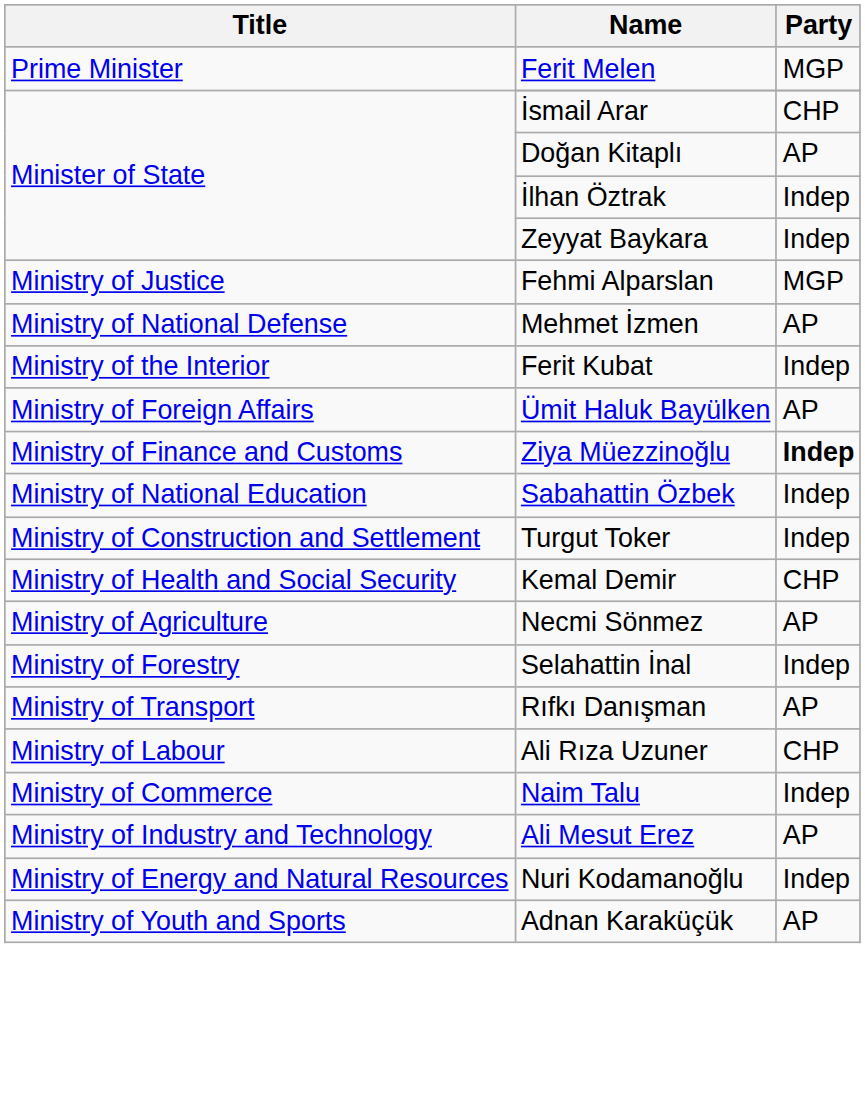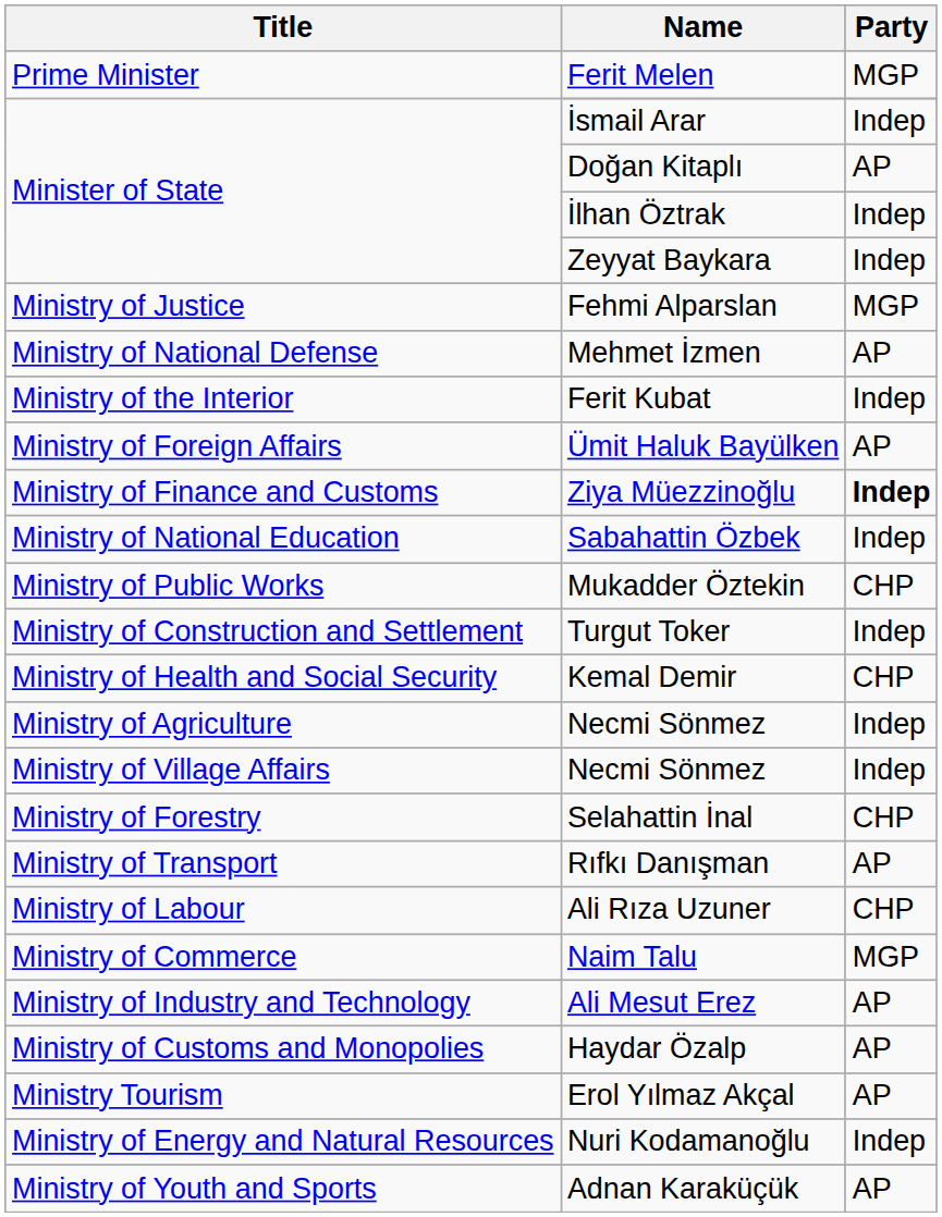 <table class="wikitable">
 <tr>
 <th>Title</th>
 <th>Name</th>
 <th>Party</th>
 </tr>
 <tr>
 <td><a href='#'>Prime Minister</a></td>
 <td><a href='#'>Ferit Melen</a></td>
 <td>MGP</td>
 </tr>
 <tr>
 <td rowspan="5" style="text-align:left;"><a href='#'>Minister of State</a></td>
 </tr>
 <tr>
 <td>İsmail Arar</td>
-<td>CHP</td>
+<td>Indep</td>
 </tr>
 <tr>
 <td>Doğan Kitaplı</td>
 <td>AP</td>
 </tr>
 <tr>
 <td>İlhan Öztrak</td>
 <td>Indep</td>
 </tr>
 <tr>
 <td>Zeyyat Baykara</td>
 <td>Indep</td>
 </tr>
 <tr>
 <td><a href='#'>Ministry of Justice</a></td>
 <td>Fehmi Alparslan</td>
 <td>MGP</td>
 </tr>
 <tr>
 <td><a href='#'>Ministry of National Defense</a></td>
 <td>Mehmet İzmen</td>
 <td>AP</td>
 </tr>
 <tr>
 <td><a href='#'>Ministry of the Interior</a></td>
 <td>Ferit Kubat</td>
 <td>Indep</td>
 </tr>
 <tr>
 <td><a href='#'>Ministry of Foreign Affairs</a></td>
 <td><a href='#'>Ümit Haluk Bayülken</a></td>
 <td>AP</td>
 </tr>
 <tr>
 <td><a href='#'>Ministry of Finance and Customs</a></td>
 <td><a href='#'>Ziya Müezzinoğlu</a></td>
 <td><strong>Indep</strong></td>
 </tr>
 <tr>
 <td><a href='#'>Ministry of National Education</a></td>
 <td><a href='#'>Sabahattin Özbek</a></td>
 <td>Indep</td>
 </tr>
 <tr>
+<td><a href='#'>Ministry of Public Works</a></td>
+<td>Mukadder Öztekin</td>
+<td>CHP</td>
+</tr>
+<tr>
 <td><a href='#'>Ministry of Construction and Settlement</a></td>
 <td>Turgut Toker</td>
 <td>Indep</td>
 </tr>
 <tr>
 <td><a href='#'>Ministry of Health and Social Security</a></td>
 <td>Kemal Demir</td>
 <td>CHP</td>
 </tr>
 <tr>
 <td><a href='#'>Ministry of Agriculture</a></td>
 <td>Necmi Sönmez</td>
-<td>AP</td>
+<td>Indep</td>
+</tr>
+<tr>
+<td><a href='#'>Ministry of Village Affairs </a></td>
+<td>Necmi Sönmez</td>
+<td>Indep</td>
 </tr>
 <tr>
 <td><a href='#'>Ministry of Forestry</a></td>
 <td>Selahattin İnal</td>
-<td>Indep</td>
+<td>CHP</td>
 </tr>
 <tr>
 <td><a href='#'>Ministry of Transport</a></td>
 <td>Rıfkı Danışman</td>
 <td>AP</td>
 </tr>
 <tr>
 <td><a href='#'>Ministry of Labour</a></td>
 <td>Ali Rıza Uzuner</td>
 <td>CHP</td>
 </tr>
 <tr>
 <td><a href='#'>Ministry of Commerce</a></td>
 <td><a href='#'>Naim Talu</a></td>
-<td>Indep</td>
+<td>MGP</td>
 </tr>
 <tr>
 <td><a href='#'>Ministry of Industry  and Technology</a></td>
 <td><a href='#'>Ali Mesut Erez</a></td>
+<td>AP</td>
+</tr>
+<tr>
+<td><a href='#'>Ministry of Customs and Monopolies</a></td>
+<td>Haydar Özalp</td>
+<td>AP</td>
+</tr>
+<tr>
+<td><a href='#'>Ministry Tourism</a></td>
+<td>Erol Yılmaz Akçal</td>
 <td>AP</td>
 </tr>
 <tr>
 <td><a href='#'>Ministry of Energy and Natural Resources</a></td>
 <td>Nuri Kodamanoğlu</td>
 <td>Indep</td>
 </tr>
 <tr>
 <td><a href='#'>Ministry of Youth and Sports</a></td>
 <td>Adnan Karaküçük</td>
 <td>AP</td>
 </tr>
 </table>
